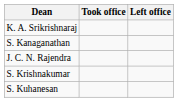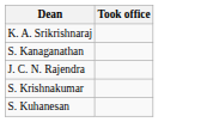 <table class="wikitable floatright" border="1" style="text-align:center; font-size:90%">
 <tr>
 <th>Dean</th>
 <th>Took office</th>
-<th>Left office</th>
 </tr>
 <tr>
 <td align=left>K. A. Srikrishnaraj</td>
-<td></td>
 <td></td>
 </tr>
 <tr>
 <td align=left>S. Kanaganathan</td>
 <td></td>
-<td></td>
 </tr>
 <tr>
 <td align=left>J. C. N. Rajendra</td>
-<td></td>
 <td></td>
 </tr>
 <tr>
 <td align=left>S. Krishnakumar</td>
 <td></td>
-<td></td>
 </tr>
 <tr>
 <td align=left>S. Kuhanesan</td>
 <td></td>
-<td></td>
 </tr>
 </table>
